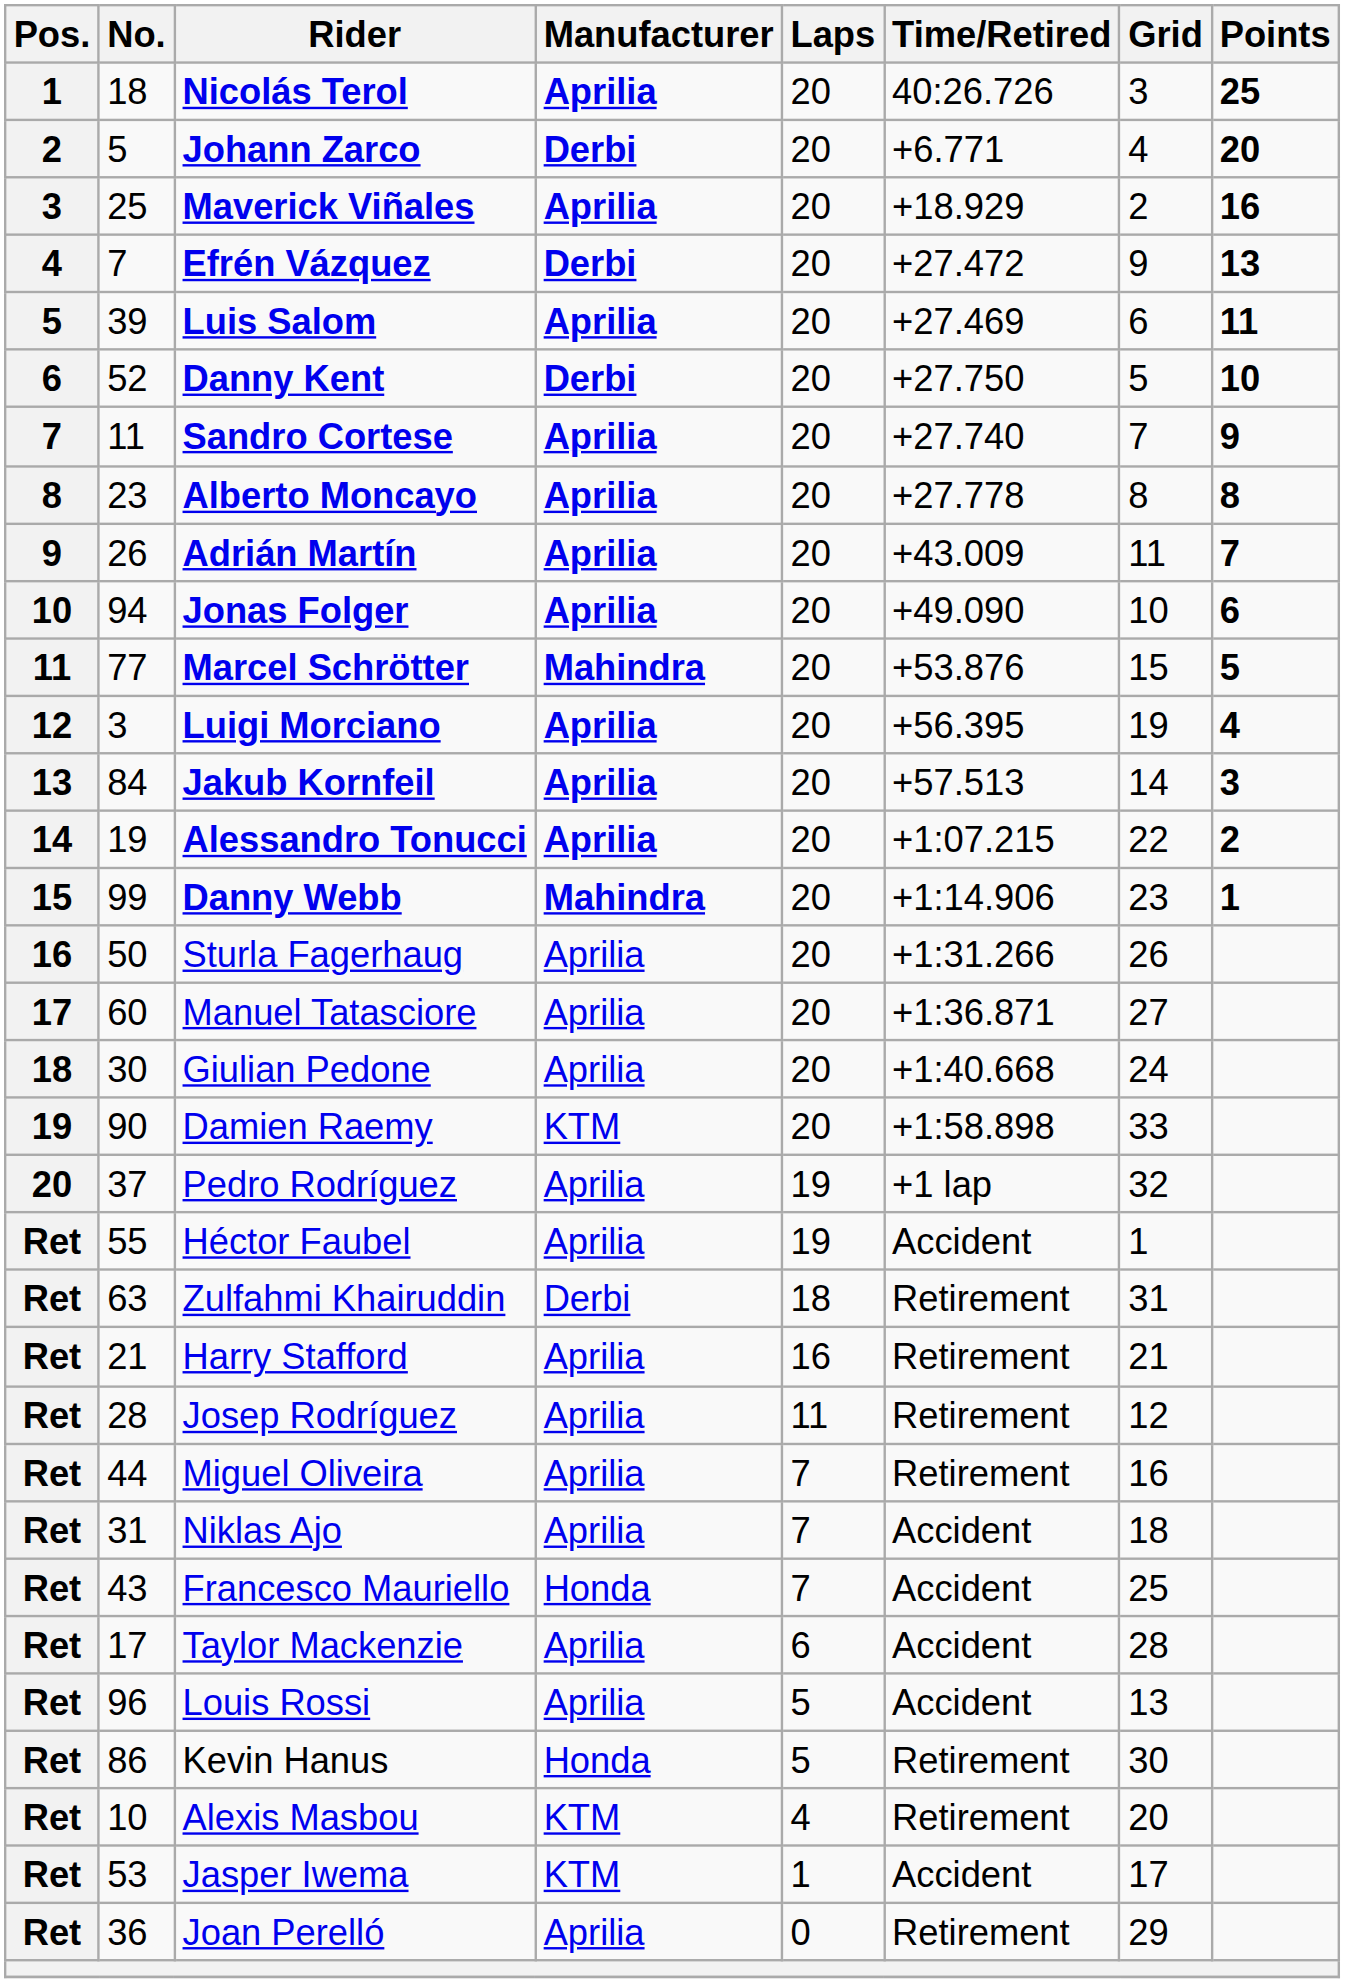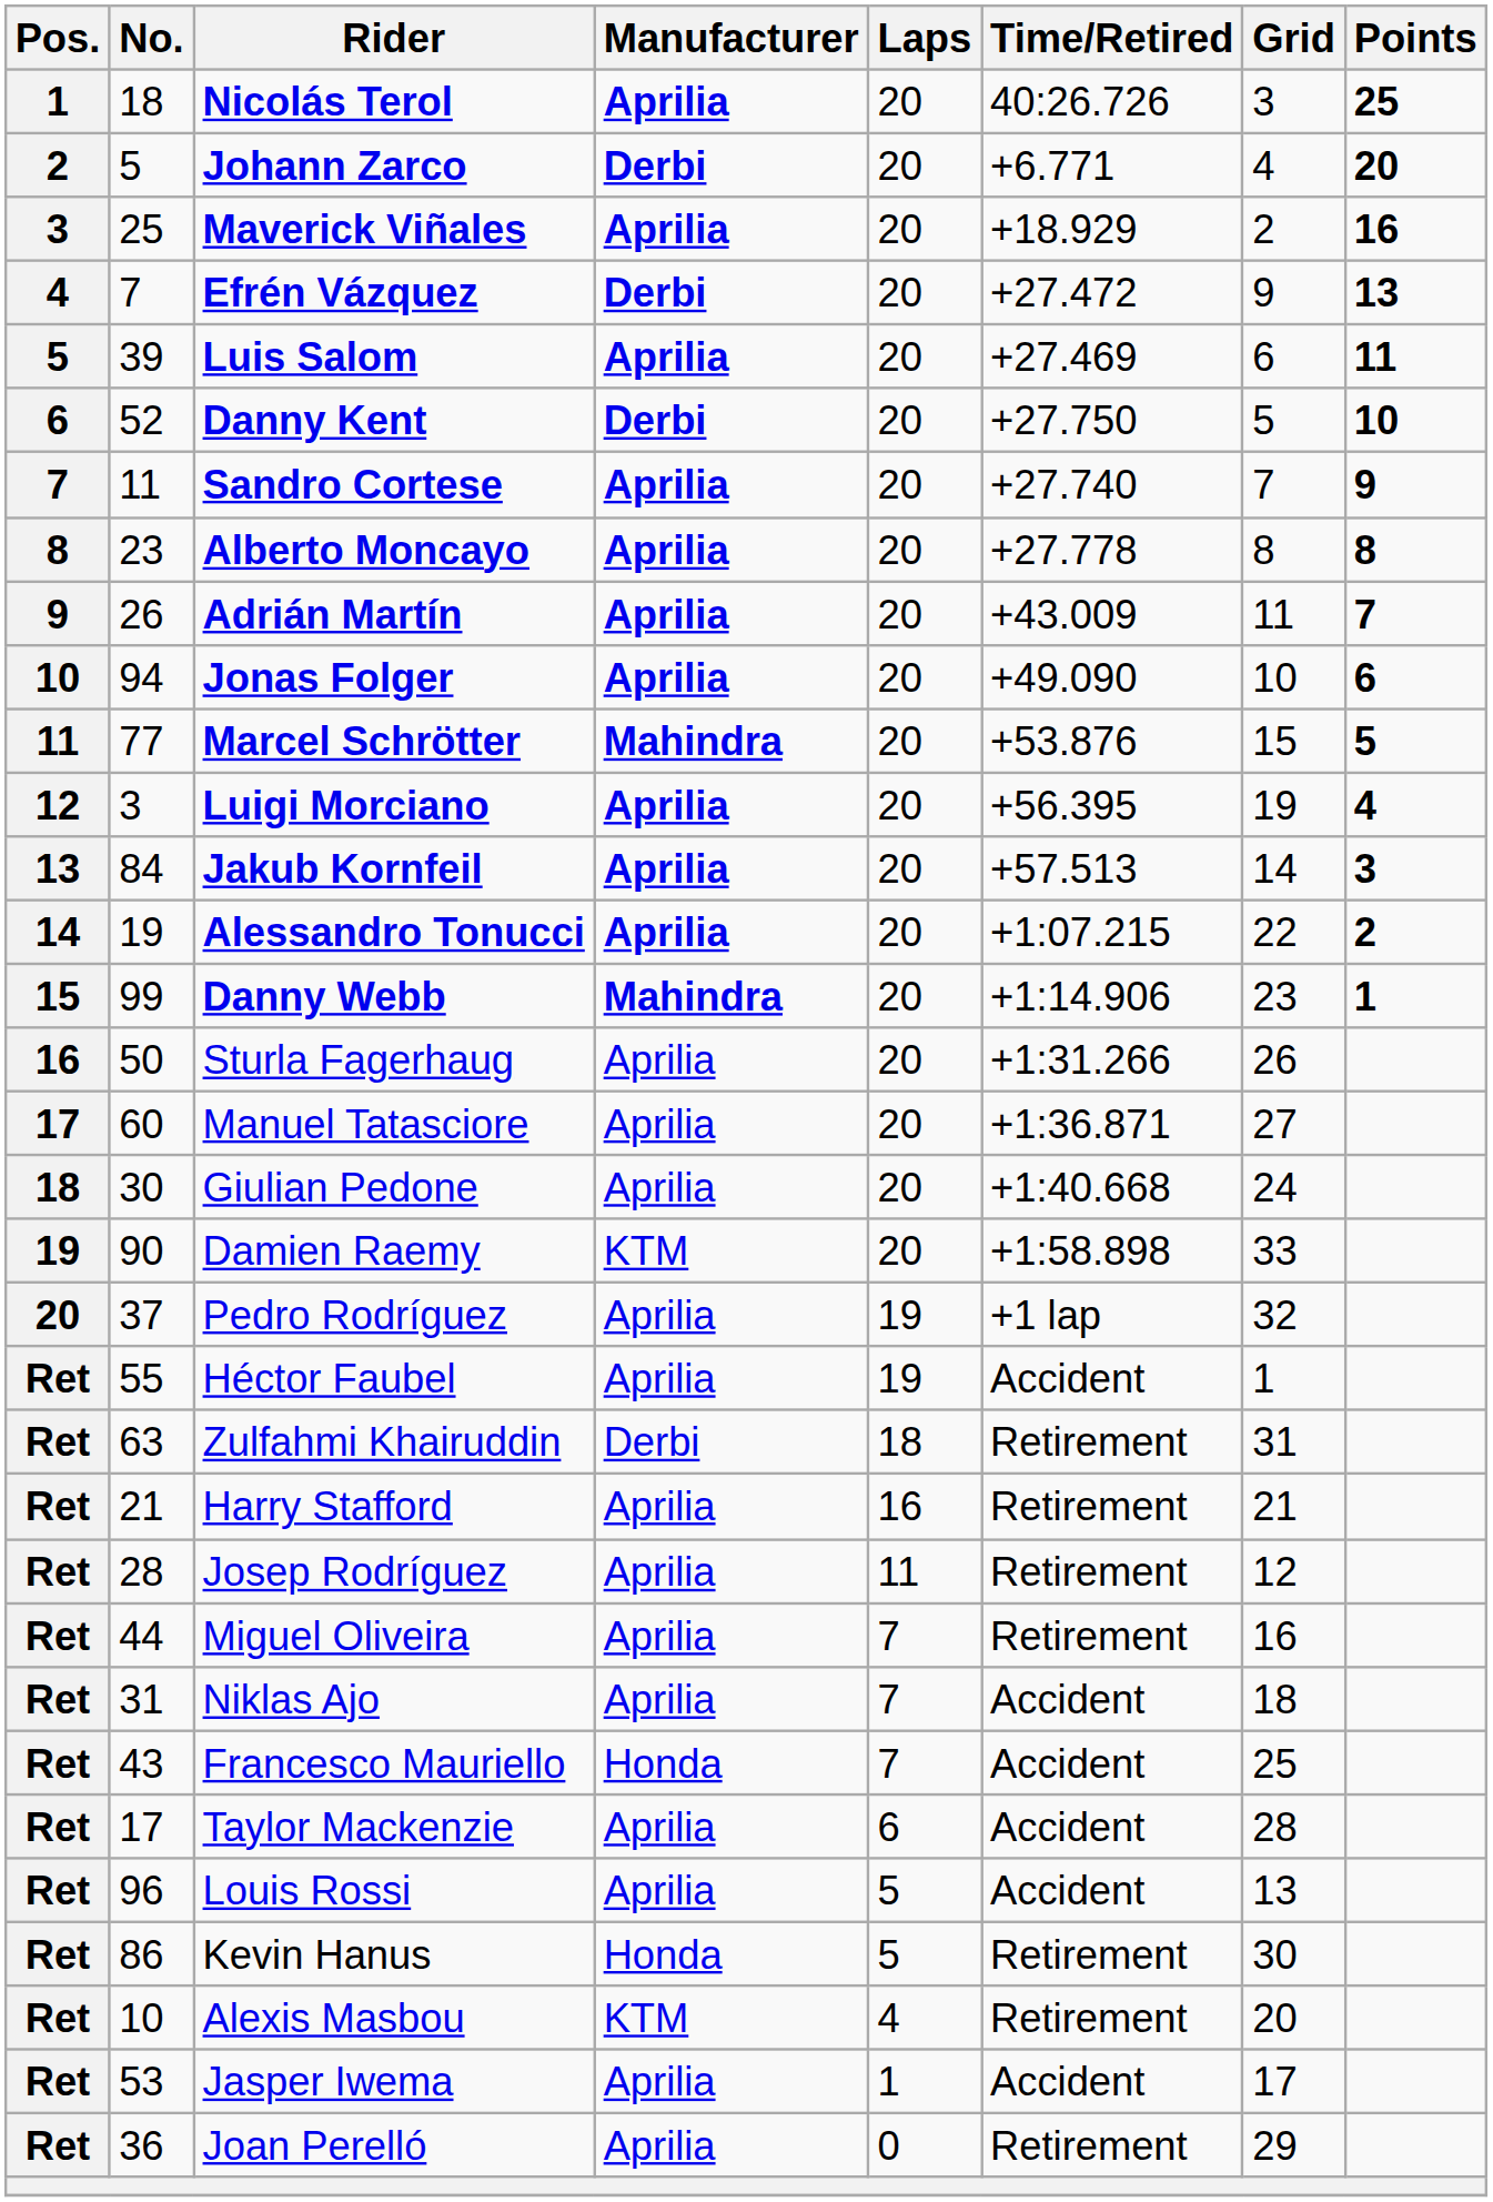 <table class="wikitable" style="font-size: 95%;">
 <tr>
 <th>Pos.</th>
 <th>No.</th>
 <th>Rider</th>
 <th>Manufacturer</th>
 <th>Laps</th>
 <th>Time/Retired</th>
 <th>Grid</th>
 <th>Points</th>
 </tr>
 <tr>
 <th>1</th>
 <td>18</td>
 <td> <strong><a href='#'>Nicolás Terol</a></strong></td>
 <td><strong><a href='#'>Aprilia</a></strong></td>
 <td>20</td>
 <td>40:26.726</td>
 <td>3</td>
 <td><strong>25</strong></td>
 </tr>
 <tr>
 <th>2</th>
 <td>5</td>
 <td> <strong><a href='#'>Johann Zarco</a></strong></td>
 <td><strong><a href='#'>Derbi</a></strong></td>
 <td>20</td>
 <td>+6.771</td>
 <td>4</td>
 <td><strong>20</strong></td>
 </tr>
 <tr>
 <th>3</th>
 <td>25</td>
 <td> <strong><a href='#'>Maverick Viñales</a></strong></td>
 <td><strong><a href='#'>Aprilia</a></strong></td>
 <td>20</td>
 <td>+18.929</td>
 <td>2</td>
 <td><strong>16</strong></td>
 </tr>
 <tr>
 <th>4</th>
 <td>7</td>
 <td> <strong><a href='#'>Efrén Vázquez</a></strong></td>
 <td><strong><a href='#'>Derbi</a></strong></td>
 <td>20</td>
 <td>+27.472</td>
 <td>9</td>
 <td><strong>13</strong></td>
 </tr>
 <tr>
 <th>5</th>
 <td>39</td>
 <td> <strong><a href='#'>Luis Salom</a></strong></td>
 <td><strong><a href='#'>Aprilia</a></strong></td>
 <td>20</td>
 <td>+27.469</td>
 <td>6</td>
 <td><strong>11</strong></td>
 </tr>
 <tr>
 <th>6</th>
 <td>52</td>
 <td> <strong><a href='#'>Danny Kent</a></strong></td>
 <td><strong><a href='#'>Derbi</a></strong></td>
 <td>20</td>
 <td>+27.750</td>
 <td>5</td>
 <td><strong>10</strong></td>
 </tr>
 <tr>
 <th>7</th>
 <td>11</td>
 <td> <strong><a href='#'>Sandro Cortese</a></strong></td>
 <td><strong><a href='#'>Aprilia</a></strong></td>
 <td>20</td>
 <td>+27.740</td>
 <td>7</td>
 <td><strong>9</strong></td>
 </tr>
 <tr>
 <th>8</th>
 <td>23</td>
 <td> <strong><a href='#'>Alberto Moncayo</a></strong></td>
 <td><strong><a href='#'>Aprilia</a></strong></td>
 <td>20</td>
 <td>+27.778</td>
 <td>8</td>
 <td><strong>8</strong></td>
 </tr>
 <tr>
 <th>9</th>
 <td>26</td>
 <td> <strong><a href='#'>Adrián Martín</a></strong></td>
 <td><strong><a href='#'>Aprilia</a></strong></td>
 <td>20</td>
 <td>+43.009</td>
 <td>11</td>
 <td><strong>7</strong></td>
 </tr>
 <tr>
 <th>10</th>
 <td>94</td>
 <td> <strong><a href='#'>Jonas Folger</a></strong></td>
 <td><strong><a href='#'>Aprilia</a></strong></td>
 <td>20</td>
 <td>+49.090</td>
 <td>10</td>
 <td><strong>6</strong></td>
 </tr>
 <tr>
 <th>11</th>
 <td>77</td>
 <td> <strong><a href='#'>Marcel Schrötter</a></strong></td>
 <td><strong><a href='#'>Mahindra</a></strong></td>
 <td>20</td>
 <td>+53.876</td>
 <td>15</td>
 <td><strong>5</strong></td>
 </tr>
 <tr>
 <th>12</th>
 <td>3</td>
 <td> <strong><a href='#'>Luigi Morciano</a></strong></td>
 <td><strong><a href='#'>Aprilia</a></strong></td>
 <td>20</td>
 <td>+56.395</td>
 <td>19</td>
 <td><strong>4</strong></td>
 </tr>
 <tr>
 <th>13</th>
 <td>84</td>
 <td> <strong><a href='#'>Jakub Kornfeil</a></strong></td>
 <td><strong><a href='#'>Aprilia</a></strong></td>
 <td>20</td>
 <td>+57.513</td>
 <td>14</td>
 <td><strong>3</strong></td>
 </tr>
 <tr>
 <th>14</th>
 <td>19</td>
 <td> <strong><a href='#'>Alessandro Tonucci</a></strong></td>
 <td><strong><a href='#'>Aprilia</a></strong></td>
 <td>20</td>
 <td>+1:07.215</td>
 <td>22</td>
 <td><strong>2</strong></td>
 </tr>
 <tr>
 <th>15</th>
 <td>99</td>
 <td> <strong><a href='#'>Danny Webb</a></strong></td>
 <td><strong><a href='#'>Mahindra</a></strong></td>
 <td>20</td>
 <td>+1:14.906</td>
 <td>23</td>
 <td><strong>1</strong></td>
 </tr>
 <tr>
 <th>16</th>
 <td>50</td>
 <td> <a href='#'>Sturla Fagerhaug</a></td>
 <td><a href='#'>Aprilia</a></td>
 <td>20</td>
 <td>+1:31.266</td>
 <td>26</td>
 <td></td>
 </tr>
 <tr>
 <th>17</th>
 <td>60</td>
 <td> <a href='#'>Manuel Tatasciore</a></td>
 <td><a href='#'>Aprilia</a></td>
 <td>20</td>
 <td>+1:36.871</td>
 <td>27</td>
 <td></td>
 </tr>
 <tr>
 <th>18</th>
 <td>30</td>
 <td> <a href='#'>Giulian Pedone</a></td>
 <td><a href='#'>Aprilia</a></td>
 <td>20</td>
 <td>+1:40.668</td>
 <td>24</td>
 <td></td>
 </tr>
 <tr>
 <th>19</th>
 <td>90</td>
 <td> <a href='#'>Damien Raemy</a></td>
 <td><a href='#'>KTM</a></td>
 <td>20</td>
 <td>+1:58.898</td>
 <td>33</td>
 <td></td>
 </tr>
 <tr>
 <th>20</th>
 <td>37</td>
 <td> <a href='#'>Pedro Rodríguez</a></td>
 <td><a href='#'>Aprilia</a></td>
 <td>19</td>
 <td>+1 lap</td>
 <td>32</td>
 <td></td>
 </tr>
 <tr>
 <th>Ret</th>
 <td>55</td>
 <td> <a href='#'>Héctor Faubel</a></td>
 <td><a href='#'>Aprilia</a></td>
 <td>19</td>
 <td>Accident</td>
 <td>1</td>
 <td></td>
 </tr>
 <tr>
 <th>Ret</th>
 <td>63</td>
 <td> <a href='#'>Zulfahmi Khairuddin</a></td>
 <td><a href='#'>Derbi</a></td>
 <td>18</td>
 <td>Retirement</td>
 <td>31</td>
 <td></td>
 </tr>
 <tr>
 <th>Ret</th>
 <td>21</td>
 <td> <a href='#'>Harry Stafford</a></td>
 <td><a href='#'>Aprilia</a></td>
 <td>16</td>
 <td>Retirement</td>
 <td>21</td>
 <td></td>
 </tr>
 <tr>
 <th>Ret</th>
 <td>28</td>
 <td> <a href='#'>Josep Rodríguez</a></td>
 <td><a href='#'>Aprilia</a></td>
 <td>11</td>
 <td>Retirement</td>
 <td>12</td>
 <td></td>
 </tr>
 <tr>
 <th>Ret</th>
 <td>44</td>
 <td> <a href='#'>Miguel Oliveira</a></td>
 <td><a href='#'>Aprilia</a></td>
 <td>7</td>
 <td>Retirement</td>
 <td>16</td>
 <td></td>
 </tr>
 <tr>
 <th>Ret</th>
 <td>31</td>
 <td> <a href='#'>Niklas Ajo</a></td>
 <td><a href='#'>Aprilia</a></td>
 <td>7</td>
 <td>Accident</td>
 <td>18</td>
 <td></td>
 </tr>
 <tr>
 <th>Ret</th>
 <td>43</td>
 <td> <a href='#'>Francesco Mauriello</a></td>
 <td><a href='#'>Honda</a></td>
 <td>7</td>
 <td>Accident</td>
 <td>25</td>
 <td></td>
 </tr>
 <tr>
 <th>Ret</th>
 <td>17</td>
 <td> <a href='#'>Taylor Mackenzie</a></td>
 <td><a href='#'>Aprilia</a></td>
 <td>6</td>
 <td>Accident</td>
 <td>28</td>
 <td></td>
 </tr>
 <tr>
 <th>Ret</th>
 <td>96</td>
 <td> <a href='#'>Louis Rossi</a></td>
 <td><a href='#'>Aprilia</a></td>
 <td>5</td>
 <td>Accident</td>
 <td>13</td>
 <td></td>
 </tr>
 <tr>
 <th>Ret</th>
 <td>86</td>
 <td> Kevin Hanus</td>
 <td><a href='#'>Honda</a></td>
 <td>5</td>
 <td>Retirement</td>
 <td>30</td>
 <td></td>
 </tr>
 <tr>
 <th>Ret</th>
 <td>10</td>
 <td> <a href='#'>Alexis Masbou</a></td>
 <td><a href='#'>KTM</a></td>
 <td>4</td>
 <td>Retirement</td>
 <td>20</td>
 <td></td>
 </tr>
 <tr>
 <th>Ret</th>
 <td>53</td>
 <td> <a href='#'>Jasper Iwema</a></td>
-<td><a href='#'>KTM</a></td>
+<td><a href='#'>Aprilia</a></td>
 <td>1</td>
 <td>Accident</td>
 <td>17</td>
 <td></td>
 </tr>
 <tr>
 <th>Ret</th>
 <td>36</td>
 <td> <a href='#'>Joan Perelló</a></td>
 <td><a href='#'>Aprilia</a></td>
 <td>0</td>
 <td>Retirement</td>
 <td>29</td>
 <td></td>
 </tr>
 <tr>
 <th colspan=8></th>
 </tr>
 <tr>
 </tr>
 </table>
